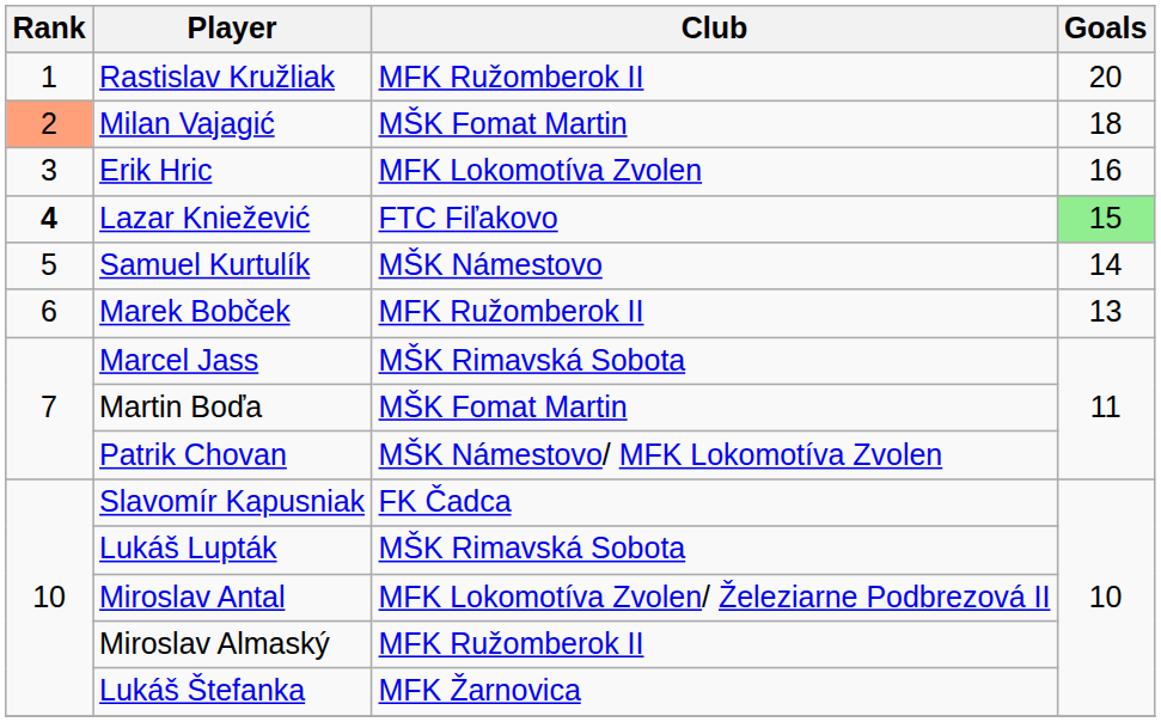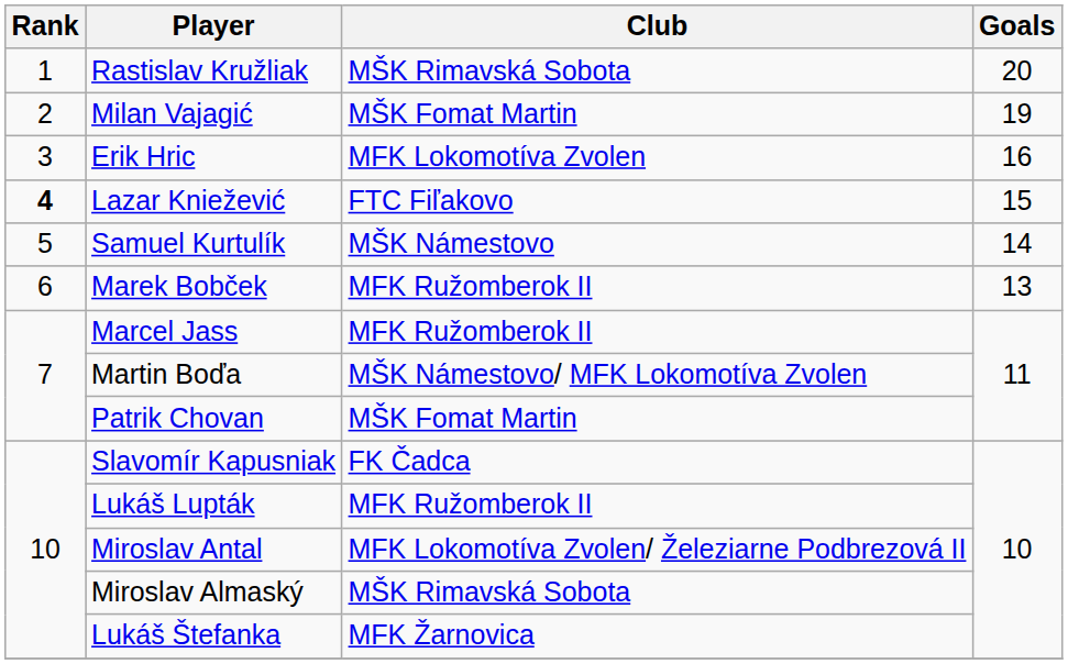 <table class="wikitable" style="text-align:center">
 <tr>
 <th>Rank</th>
 <th>Player</th>
 <th>Club</th>
 <th>Goals</th>
 </tr>
 <tr>
 <td rowspan=1>1</td>
 <td align="left"> <a href='#'>Rastislav Kružliak</a></td>
-<td align="left"><a href='#'>MFK Ružomberok II</a></td>
+<td align="left"><a href='#'>MŠK Rimavská Sobota</a></td>
 <td rowspan=1>20</td>
 </tr>
 <tr>
-<td rowspan=1 style="background: lightsalmon;">2</td>
+<td rowspan=1>2</td>
 <td align="left"> <a href='#'>Milan Vajagić</a></td>
 <td align="left"><a href='#'>MŠK Fomat Martin</a></td>
-<td rowspan=1>18</td>
+<td rowspan=1>19</td>
 </tr>
 <tr>
 <td rowspan=1>3</td>
 <td align="left"> <a href='#'>Erik Hric</a></td>
 <td align="left"><a href='#'>MFK Lokomotíva Zvolen</a></td>
 <td rowspan=1>16</td>
 </tr>
 <tr>
 <td rowspan=1><strong>4</strong></td>
 <td align="left"> <a href='#'>Lazar Kniežević</a></td>
 <td align="left"><a href='#'>FTC Fiľakovo</a></td>
-<td rowspan=1 style="background: lightgreen;">15</td>
+<td rowspan=1>15</td>
 </tr>
 <tr>
 <td rowspan=1>5</td>
 <td align="left"> <a href='#'>Samuel Kurtulík</a></td>
 <td align="left"><a href='#'>MŠK Námestovo</a></td>
 <td rowspan=1>14</td>
 </tr>
 <tr>
 <td rowspan=1>6</td>
 <td align="left"> <a href='#'>Marek Bobček</a></td>
 <td align="left"><a href='#'>MFK Ružomberok II</a></td>
 <td rowspan=1>13</td>
 </tr>
 <tr>
 <td rowspan=3>7</td>
 <td align="left"> <a href='#'>Marcel Jass</a></td>
-<td align="left"><a href='#'>MŠK Rimavská Sobota</a></td>
+<td align="left"><a href='#'>MFK Ružomberok II</a></td>
 <td rowspan=3>11</td>
 </tr>
 <tr>
 <td align="left"> Martin Boďa</td>
-<td align="left"><a href='#'>MŠK Fomat Martin</a></td>
+<td align="left"><a href='#'>MŠK Námestovo</a>/ <a href='#'>MFK Lokomotíva Zvolen</a></td>
 </tr>
 <tr>
 <td align="left"> <a href='#'>Patrik Chovan</a></td>
-<td align="left"><a href='#'>MŠK Námestovo</a>/ <a href='#'>MFK Lokomotíva Zvolen</a></td>
+<td align="left"><a href='#'>MŠK Fomat Martin</a></td>
 </tr>
 <tr>
 <td rowspan=5>10</td>
 <td align="left"> <a href='#'>Slavomír Kapusniak</a></td>
 <td align="left"><a href='#'>FK Čadca</a></td>
 <td rowspan=5>10</td>
 </tr>
 <tr>
 <td align="left"> <a href='#'>Lukáš Lupták</a></td>
-<td align="left"><a href='#'>MŠK Rimavská Sobota</a></td>
+<td align="left"><a href='#'>MFK Ružomberok II</a></td>
 </tr>
 <tr>
 <td align="left"> <a href='#'>Miroslav Antal</a></td>
 <td align="left"><a href='#'>MFK Lokomotíva Zvolen</a>/ <a href='#'>Železiarne Podbrezová II</a></td>
 </tr>
 <tr>
 <td align="left"> Miroslav Almaský</td>
-<td align="left"><a href='#'>MFK Ružomberok II</a></td>
+<td align="left"><a href='#'>MŠK Rimavská Sobota</a></td>
 </tr>
 <tr>
 <td align="left"> <a href='#'>Lukáš Štefanka</a></td>
 <td align="left"><a href='#'>MFK Žarnovica</a></td>
 </tr>
 <tr>
 </tr>
 </table>
